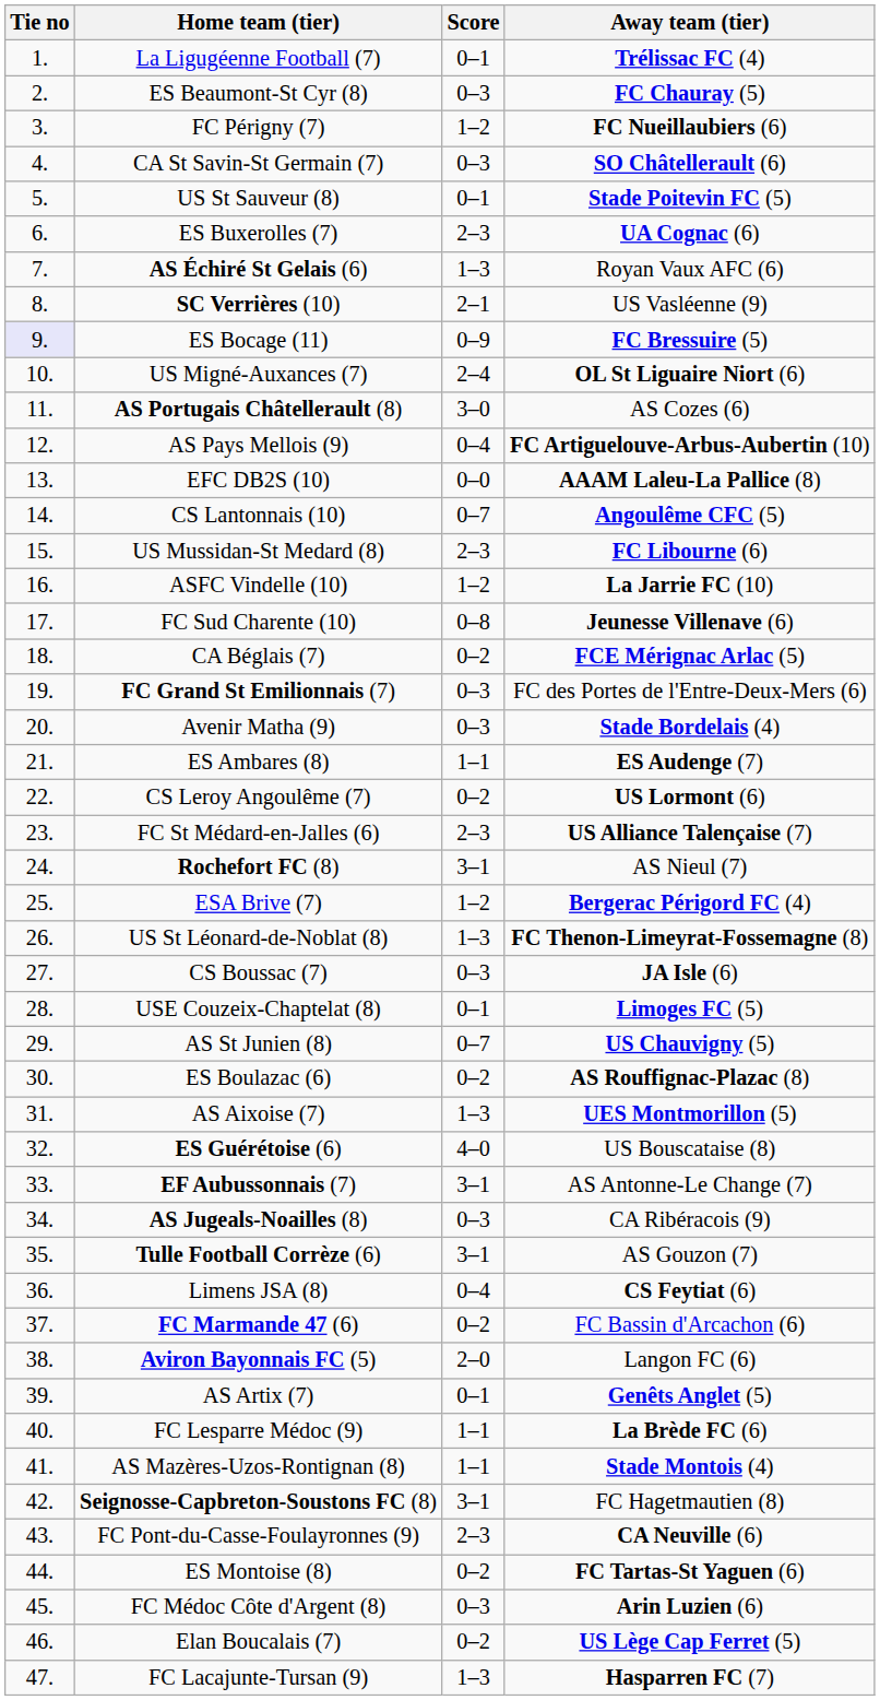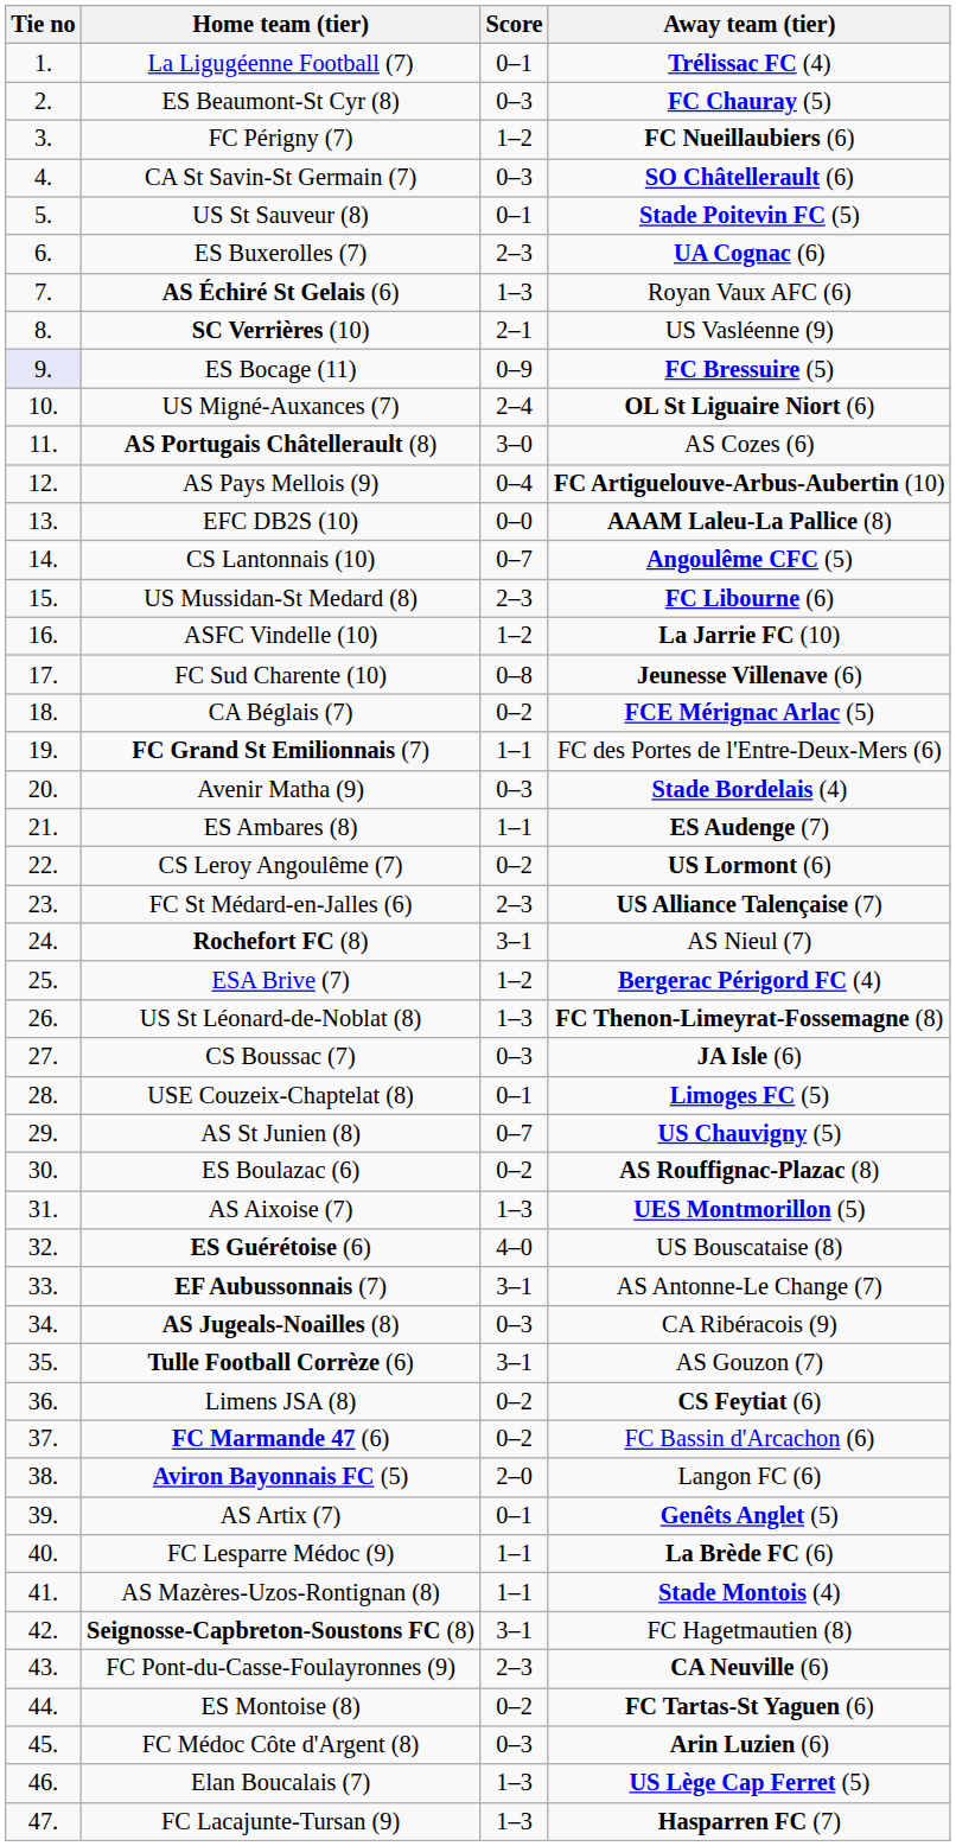 <table class="wikitable" style="text-align: center">
 <tr>
 <th>Tie no</th>
 <th>Home team (tier)</th>
 <th>Score</th>
 <th>Away team (tier)</th>
 </tr>
 <tr>
 <td>1.</td>
 <td><a href='#'>La Ligugéenne Football</a> (7)</td>
 <td>0–1</td>
 <td><strong><a href='#'>Trélissac FC</a></strong> (4)</td>
 </tr>
 <tr>
 <td>2.</td>
 <td>ES Beaumont-St Cyr (8)</td>
 <td>0–3</td>
 <td><strong><a href='#'>FC Chauray</a></strong> (5)</td>
 </tr>
 <tr>
 <td>3.</td>
 <td>FC Périgny (7)</td>
 <td>1–2 </td>
 <td><strong>FC Nueillaubiers</strong> (6)</td>
 </tr>
 <tr>
 <td>4.</td>
 <td>CA St Savin-St Germain (7)</td>
 <td>0–3</td>
 <td><strong><a href='#'>SO Châtellerault</a></strong> (6)</td>
 </tr>
 <tr>
 <td>5.</td>
 <td>US St Sauveur (8)</td>
 <td>0–1</td>
 <td><strong><a href='#'>Stade Poitevin FC</a></strong> (5)</td>
 </tr>
 <tr>
 <td>6.</td>
 <td>ES Buxerolles (7)</td>
 <td>2–3</td>
 <td><strong><a href='#'>UA Cognac</a></strong> (6)</td>
 </tr>
 <tr>
 <td>7.</td>
 <td><strong>AS Échiré St Gelais</strong> (6)</td>
 <td>1–3</td>
 <td>Royan Vaux AFC (6)</td>
 </tr>
 <tr>
 <td>8.</td>
 <td><strong>SC Verrières</strong> (10)</td>
 <td>2–1</td>
 <td>US Vasléenne (9)</td>
 </tr>
 <tr>
 <td style="background: lavender;">9.</td>
 <td>ES Bocage (11)</td>
 <td>0–9</td>
 <td><strong><a href='#'>FC Bressuire</a></strong> (5)</td>
 </tr>
 <tr>
 <td>10.</td>
 <td>US Migné-Auxances (7)</td>
 <td>2–4</td>
 <td><strong>OL St Liguaire Niort</strong> (6)</td>
 </tr>
 <tr>
 <td>11.</td>
 <td><strong>AS Portugais Châtellerault</strong> (8)</td>
 <td>3–0</td>
 <td>AS Cozes (6)</td>
 </tr>
 <tr>
 <td>12.</td>
 <td>AS Pays Mellois (9)</td>
 <td>0–4</td>
 <td><strong>FC Artiguelouve-Arbus-Aubertin</strong> (10)</td>
 </tr>
 <tr>
 <td>13.</td>
 <td>EFC DB2S (10)</td>
 <td>0–0 </td>
 <td><strong>AAAM Laleu-La Pallice</strong> (8)</td>
 </tr>
 <tr>
 <td>14.</td>
 <td>CS Lantonnais (10)</td>
 <td>0–7</td>
 <td><strong><a href='#'>Angoulême CFC</a></strong> (5)</td>
 </tr>
 <tr>
 <td>15.</td>
 <td>US Mussidan-St Medard (8)</td>
 <td>2–3 </td>
 <td><strong><a href='#'>FC Libourne</a></strong> (6)</td>
 </tr>
 <tr>
 <td>16.</td>
 <td>ASFC Vindelle (10)</td>
 <td>1–2 </td>
 <td><strong>La Jarrie FC</strong> (10)</td>
 </tr>
 <tr>
 <td>17.</td>
 <td>FC Sud Charente (10)</td>
 <td>0–8</td>
 <td><strong>Jeunesse Villenave</strong> (6)</td>
 </tr>
 <tr>
 <td>18.</td>
 <td>CA Béglais (7)</td>
 <td>0–2</td>
 <td><strong><a href='#'>FCE Mérignac Arlac</a></strong> (5)</td>
 </tr>
 <tr>
 <td>19.</td>
 <td><strong>FC Grand St Emilionnais</strong> (7)</td>
-<td>0–3</td>
+<td>1–1 </td>
 <td>FC des Portes de l'Entre-Deux-Mers (6)</td>
 </tr>
 <tr>
 <td>20.</td>
 <td>Avenir Matha (9)</td>
 <td>0–3</td>
 <td><strong><a href='#'>Stade Bordelais</a></strong> (4)</td>
 </tr>
 <tr>
 <td>21.</td>
 <td>ES Ambares (8)</td>
 <td>1–1 </td>
 <td><strong>ES Audenge</strong> (7)</td>
 </tr>
 <tr>
 <td>22.</td>
 <td>CS Leroy Angoulême (7)</td>
 <td>0–2</td>
 <td><strong>US Lormont</strong> (6)</td>
 </tr>
 <tr>
 <td>23.</td>
 <td>FC St Médard-en-Jalles (6)</td>
 <td>2–3</td>
 <td><strong>US Alliance Talençaise</strong> (7)</td>
 </tr>
 <tr>
 <td>24.</td>
 <td><strong>Rochefort FC</strong> (8)</td>
 <td>3–1 </td>
 <td>AS Nieul (7)</td>
 </tr>
 <tr>
 <td>25.</td>
 <td><a href='#'>ESA Brive</a> (7)</td>
 <td>1–2</td>
 <td><strong><a href='#'>Bergerac Périgord FC</a></strong> (4)</td>
 </tr>
 <tr>
 <td>26.</td>
 <td>US St Léonard-de-Noblat (8)</td>
 <td>1–3</td>
 <td><strong>FC Thenon-Limeyrat-Fossemagne</strong> (8)</td>
 </tr>
 <tr>
 <td>27.</td>
 <td>CS Boussac (7)</td>
 <td>0–3</td>
 <td><strong>JA Isle</strong> (6)</td>
 </tr>
 <tr>
 <td>28.</td>
 <td>USE Couzeix-Chaptelat (8)</td>
 <td>0–1</td>
 <td><strong><a href='#'>Limoges FC</a></strong> (5)</td>
 </tr>
 <tr>
 <td>29.</td>
 <td>AS St Junien (8)</td>
 <td>0–7</td>
 <td><strong><a href='#'>US Chauvigny</a></strong> (5)</td>
 </tr>
 <tr>
 <td>30.</td>
 <td>ES Boulazac (6)</td>
 <td>0–2</td>
 <td><strong>AS Rouffignac-Plazac</strong> (8)</td>
 </tr>
 <tr>
 <td>31.</td>
 <td>AS Aixoise (7)</td>
 <td>1–3 </td>
 <td><strong><a href='#'>UES Montmorillon</a></strong> (5)</td>
 </tr>
 <tr>
 <td>32.</td>
 <td><strong>ES Guérétoise</strong> (6)</td>
 <td>4–0</td>
 <td>US Bouscataise (8)</td>
 </tr>
 <tr>
 <td>33.</td>
 <td><strong>EF Aubussonnais</strong> (7)</td>
 <td>3–1</td>
 <td>AS Antonne-Le Change (7)</td>
 </tr>
 <tr>
 <td>34.</td>
 <td><strong>AS Jugeals-Noailles</strong> (8)</td>
 <td>0–3</td>
 <td>CA Ribéracois (9)</td>
 </tr>
 <tr>
 <td>35.</td>
 <td><strong>Tulle Football Corrèze</strong> (6)</td>
 <td>3–1</td>
 <td>AS Gouzon (7)</td>
 </tr>
 <tr>
 <td>36.</td>
 <td>Limens JSA (8)</td>
-<td>0–4</td>
+<td>0–2 </td>
 <td><strong>CS Feytiat</strong> (6)</td>
 </tr>
 <tr>
 <td>37.</td>
 <td><strong><a href='#'>FC Marmande 47</a></strong> (6)</td>
 <td>0–2</td>
 <td><a href='#'>FC Bassin d'Arcachon</a> (6)</td>
 </tr>
 <tr>
 <td>38.</td>
 <td><strong><a href='#'>Aviron Bayonnais FC</a></strong> (5)</td>
 <td>2–0</td>
 <td>Langon FC (6)</td>
 </tr>
 <tr>
 <td>39.</td>
 <td>AS Artix (7)</td>
 <td>0–1 </td>
 <td><strong><a href='#'>Genêts Anglet</a></strong> (5)</td>
 </tr>
 <tr>
 <td>40.</td>
 <td>FC Lesparre Médoc (9)</td>
 <td>1–1 </td>
 <td><strong>La Brède FC</strong> (6)</td>
 </tr>
 <tr>
 <td>41.</td>
 <td>AS Mazères-Uzos-Rontignan (8)</td>
 <td>1–1 </td>
 <td><strong><a href='#'>Stade Montois</a></strong> (4)</td>
 </tr>
 <tr>
 <td>42.</td>
 <td><strong>Seignosse-Capbreton-Soustons FC</strong> (8)</td>
 <td>3–1</td>
 <td>FC Hagetmautien (8)</td>
 </tr>
 <tr>
 <td>43.</td>
 <td>FC Pont-du-Casse-Foulayronnes (9)</td>
 <td>2–3 </td>
 <td><strong>CA Neuville</strong> (6)</td>
 </tr>
 <tr>
 <td>44.</td>
 <td>ES Montoise (8)</td>
 <td>0–2</td>
 <td><strong>FC Tartas-St Yaguen</strong> (6)</td>
 </tr>
 <tr>
 <td>45.</td>
 <td>FC Médoc Côte d'Argent (8)</td>
 <td>0–3</td>
 <td><strong>Arin Luzien</strong> (6)</td>
 </tr>
 <tr>
 <td>46.</td>
 <td>Elan Boucalais (7)</td>
-<td>0–2</td>
+<td>1–3 </td>
 <td><strong><a href='#'>US Lège Cap Ferret</a></strong> (5)</td>
 </tr>
 <tr>
 <td>47.</td>
 <td>FC Lacajunte-Tursan (9)</td>
 <td>1–3 </td>
 <td><strong>Hasparren FC</strong> (7)</td>
 </tr>
 </table>
